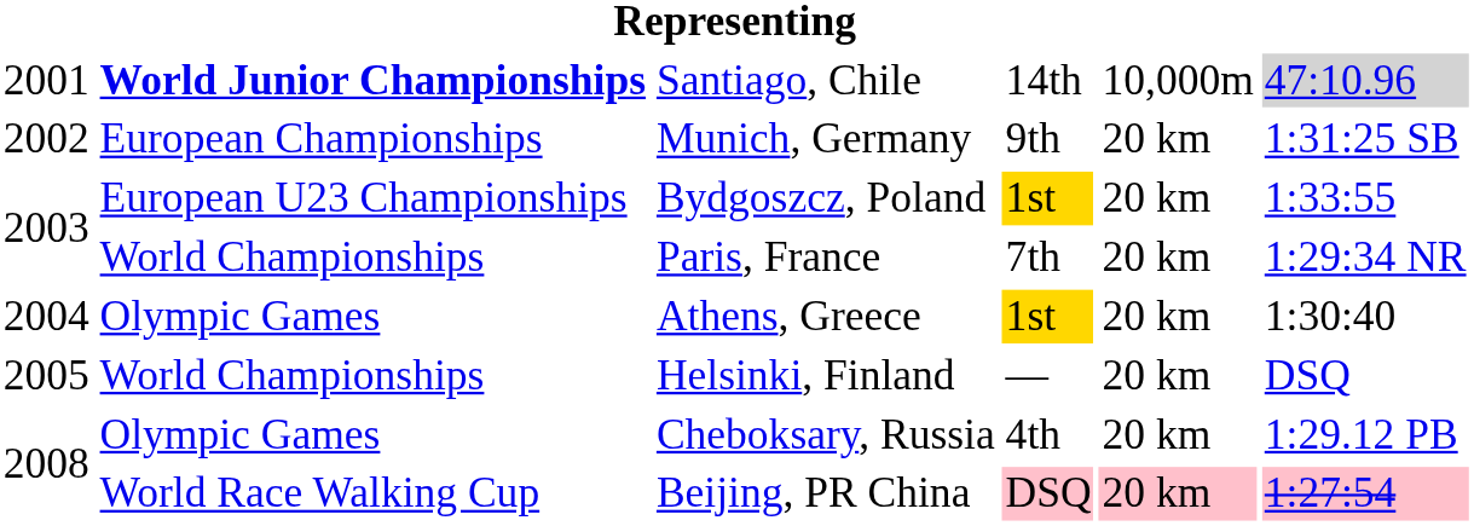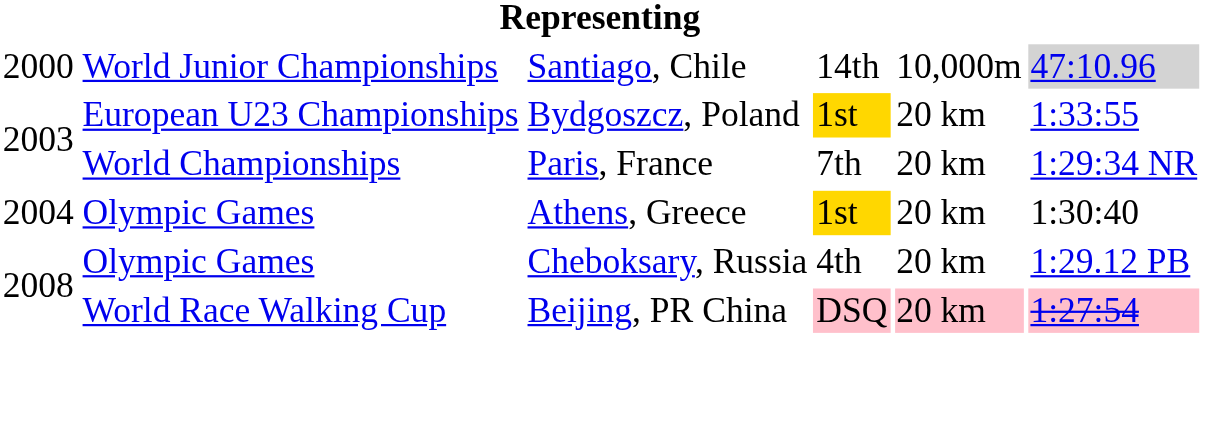 <table>
 <tr>
 <th colspan="6">Representing </th>
 </tr>
 <tr>
-<td>2001</td>
-<td><strong><a href='#'>World Junior Championships</a></strong></td>
+<td>2000</td>
+<td><a href='#'>World Junior Championships</a></td>
 <td><a href='#'>Santiago</a>, Chile</td>
 <td>14th</td>
 <td>10,000m</td>
 <td style="background: lightgrey;"><a href='#'>47:10.96</a></td>
-</tr>
-<tr>
-<td>2002</td>
-<td><a href='#'>European Championships</a></td>
-<td><a href='#'>Munich</a>, Germany</td>
-<td>9th</td>
-<td>20 km</td>
-<td><a href='#'>1:31:25 SB</a></td>
 </tr>
 <tr>
 <td rowspan=2>2003</td>
 <td><a href='#'>European U23 Championships</a></td>
 <td><a href='#'>Bydgoszcz</a>, Poland</td>
 <td bgcolor="gold">1st</td>
 <td>20 km</td>
 <td><a href='#'>1:33:55</a></td>
 </tr>
 <tr>
 <td><a href='#'>World Championships</a></td>
 <td><a href='#'>Paris</a>, France</td>
 <td>7th</td>
 <td>20 km</td>
 <td><a href='#'>1:29:34 NR</a></td>
 </tr>
 <tr>
 <td>2004</td>
 <td><a href='#'>Olympic Games</a></td>
 <td><a href='#'>Athens</a>, Greece</td>
 <td bgcolor="gold">1st</td>
 <td>20 km</td>
 <td>1:30:40</td>
 </tr>
 <tr>
-<td>2005</td>
-<td><a href='#'>World Championships</a></td>
-<td><a href='#'>Helsinki</a>, Finland</td>
-<td>—</td>
-<td>20 km</td>
-<td><a href='#'>DSQ</a></td>
-</tr>
-<tr>
 <td rowspan=2>2008</td>
 <td><a href='#'>Olympic Games</a></td>
 <td><a href='#'>Cheboksary</a>, Russia</td>
 <td>4th</td>
 <td>20 km</td>
 <td><a href='#'>1:29.12 PB</a></td>
 </tr>
 <tr>
 <td><a href='#'>World Race Walking Cup</a></td>
 <td><a href='#'>Beijing</a>, PR China</td>
 <td bgcolor=pink>DSQ</td>
 <td bgcolor=pink>20 km</td>
 <td bgcolor=pink><a href='#'><s>1:27:54</s></a></td>
 </tr>
 </table>
